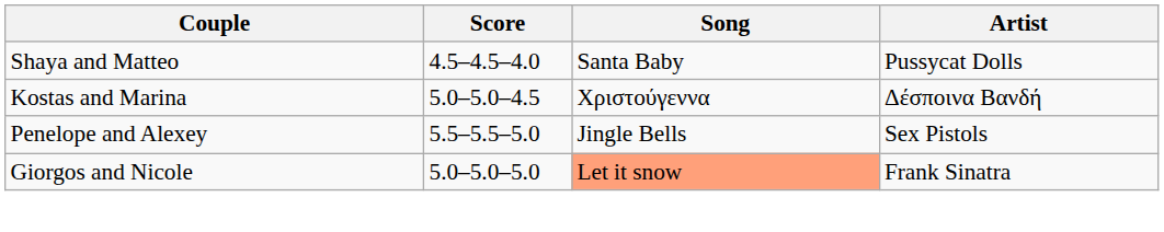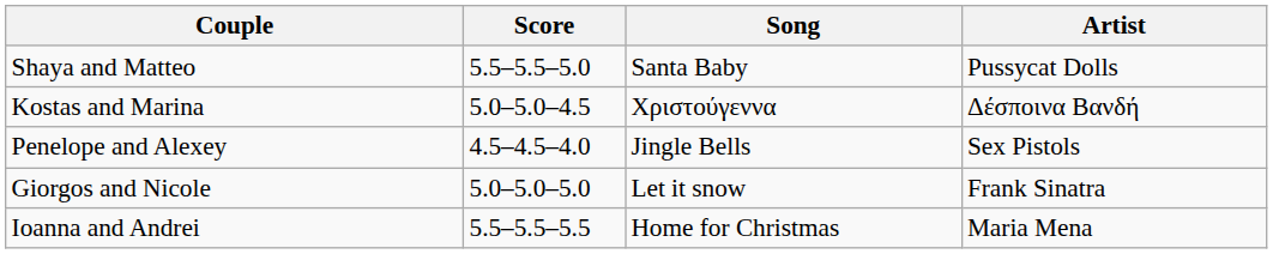 <table class="wikitable" style="width:50%;">
 <tr>
 <th style="width:15%;">Couple</th>
 <th style="width:5%;">Score</th>
 <th style="width:10%;">Song</th>
 <th style="width:10%;">Artist</th>
 </tr>
 <tr>
 <td>Shaya and Matteo</td>
-<td>4.5–4.5–4.0</td>
+<td>5.5–5.5–5.0</td>
 <td>Santa Baby</td>
 <td>Pussycat Dolls</td>
 </tr>
 <tr>
 <td>Kostas and Marina</td>
 <td>5.0–5.0–4.5</td>
 <td>Χριστούγεννα</td>
 <td>Δέσποινα Βανδή</td>
 </tr>
 <tr>
 <td>Penelope and Alexey</td>
-<td>5.5–5.5–5.0</td>
+<td>4.5–4.5–4.0</td>
 <td>Jingle Bells</td>
 <td>Sex Pistols</td>
 </tr>
 <tr>
 <td>Giorgos and Nicole</td>
 <td>5.0–5.0–5.0</td>
-<td style="background: lightsalmon;">Let it snow</td>
+<td>Let it snow</td>
 <td>Frank Sinatra</td>
 </tr>
+<tr>
+<td>Ioanna and Andrei</td>
+<td>5.5–5.5–5.5</td>
+<td>Home for Christmas</td>
+<td>Maria Mena</td>
+</tr>
 </table>
